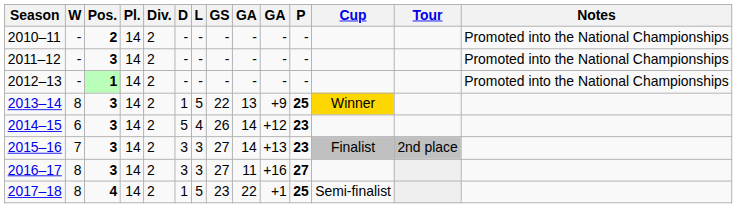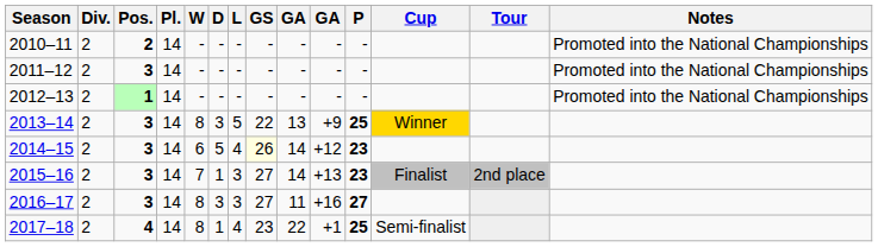 <table class="wikitable">
 <tr style="background:#efefef;">
 <th>Season</th>
-<th>W</th>
+<th>Div.</th>
 <th>Pos.</th>
 <th>Pl.</th>
-<th>Div.</th>
+<th>W</th>
 <th>D</th>
 <th>L</th>
 <th>GS</th>
 <th>GA</th>
 <th>GA</th>
 <th>P</th>
 <th><a href='#'>Cup</a></th>
 <th><a href='#'>Tour</a></th>
 <th>Notes</th>
 </tr>
 <tr>
 <td>2010–11</td>
-<td align=right>-</td>
+<td>2</td>
 <td align=right><strong>2</strong></td>
 <td align=right>14</td>
-<td>2</td>
+<td align=right>-</td>
 <td align=right>-</td>
 <td align=right>-</td>
 <td align=right>-</td>
 <td align=right>-</td>
 <td align=right>-</td>
 <td align=right>-</td>
 <td></td>
 <td></td>
 <td>Promoted into the National Championships</td>
 </tr>
 <tr>
 <td>2011–12</td>
-<td align=right>-</td>
+<td>2</td>
 <td align=right><strong>3</strong></td>
 <td align=right>14</td>
-<td>2</td>
+<td align=right>-</td>
 <td align=right>-</td>
 <td align=right>-</td>
 <td align=right>-</td>
 <td align=right>-</td>
 <td align=right>-</td>
 <td align=right>-</td>
 <td></td>
 <td></td>
 <td>Promoted into the National Championships</td>
 </tr>
 <tr>
 <td>2012–13</td>
-<td align=right>-</td>
+<td>2</td>
 <td align=right bgcolor=#B9FFB9><strong>1</strong></td>
 <td align=right>14</td>
-<td>2</td>
+<td align=right>-</td>
 <td align=right>-</td>
 <td align=right>-</td>
 <td align=right>-</td>
 <td align=right>-</td>
 <td align=right>-</td>
 <td align=right>-</td>
 <td></td>
 <td></td>
 <td>Promoted into the National Championships</td>
 </tr>
 <tr>
 <td><a href='#'>2013–14</a></td>
-<td align=right>8</td>
+<td>2</td>
 <td align=right><strong>3</strong></td>
 <td align=right>14</td>
-<td>2</td>
-<td align=right>1</td>
+<td align=right>8</td>
+<td align=right>3</td>
 <td align=right>5</td>
 <td align=right>22</td>
 <td align=right>13</td>
 <td align=right>+9</td>
 <td align=right><strong>25</strong></td>
 <td align=center bgcolor=gold>Winner</td>
 <td></td>
 <td></td>
 </tr>
 <tr>
 <td><a href='#'>2014–15</a></td>
-<td align=right>6</td>
+<td>2</td>
 <td align=right><strong>3</strong></td>
 <td align=right>14</td>
-<td>2</td>
+<td align=right>6</td>
 <td align=right>5</td>
 <td align=right>4</td>
-<td align=right>26</td>
+<td align=right style="background: lightyellow;">26</td>
 <td align=right>14</td>
 <td align=right>+12</td>
 <td align=right><strong>23</strong></td>
 <td></td>
 <td></td>
 <td></td>
 </tr>
 <tr>
 <td><a href='#'>2015–16</a></td>
-<td align=right>7</td>
+<td>2</td>
 <td align=right><strong>3</strong></td>
 <td align=right>14</td>
-<td>2</td>
-<td align=right>3</td>
+<td align=right>7</td>
+<td align=right>1</td>
 <td align=right>3</td>
 <td align=right>27</td>
 <td align=right>14</td>
 <td align=right>+13</td>
 <td align=right><strong>23</strong></td>
 <td align=center bgcolor=silver>Finalist</td>
 <td align=center bgcolor=silver>2nd place</td>
 <td></td>
 </tr>
 <tr>
 <td><a href='#'>2016–17</a></td>
-<td align=right>8</td>
+<td>2</td>
 <td align=right><strong>3</strong></td>
 <td align=right>14</td>
-<td>2</td>
+<td align=right>8</td>
 <td align=right>3</td>
 <td align=right>3</td>
 <td align=right>27</td>
 <td align=right>11</td>
 <td align=right>+16</td>
 <td align=right><strong>27</strong></td>
 <td></td>
 <td bgcolor=EFEFEF></td>
 <td></td>
 </tr>
 <tr>
 <td><a href='#'>2017–18</a></td>
-<td align=right>8</td>
+<td>2</td>
 <td align=right><strong>4</strong></td>
 <td align=right>14</td>
-<td>2</td>
+<td align=right>8</td>
 <td align=right>1</td>
-<td align=right>5</td>
+<td align=right>4</td>
 <td align=right>23</td>
 <td align=right>22</td>
 <td align=right>+1</td>
 <td align=right><strong>25</strong></td>
 <td>Semi-finalist</td>
 <td bgcolor=EFEFEF></td>
 <td></td>
 </tr>
 </table>
